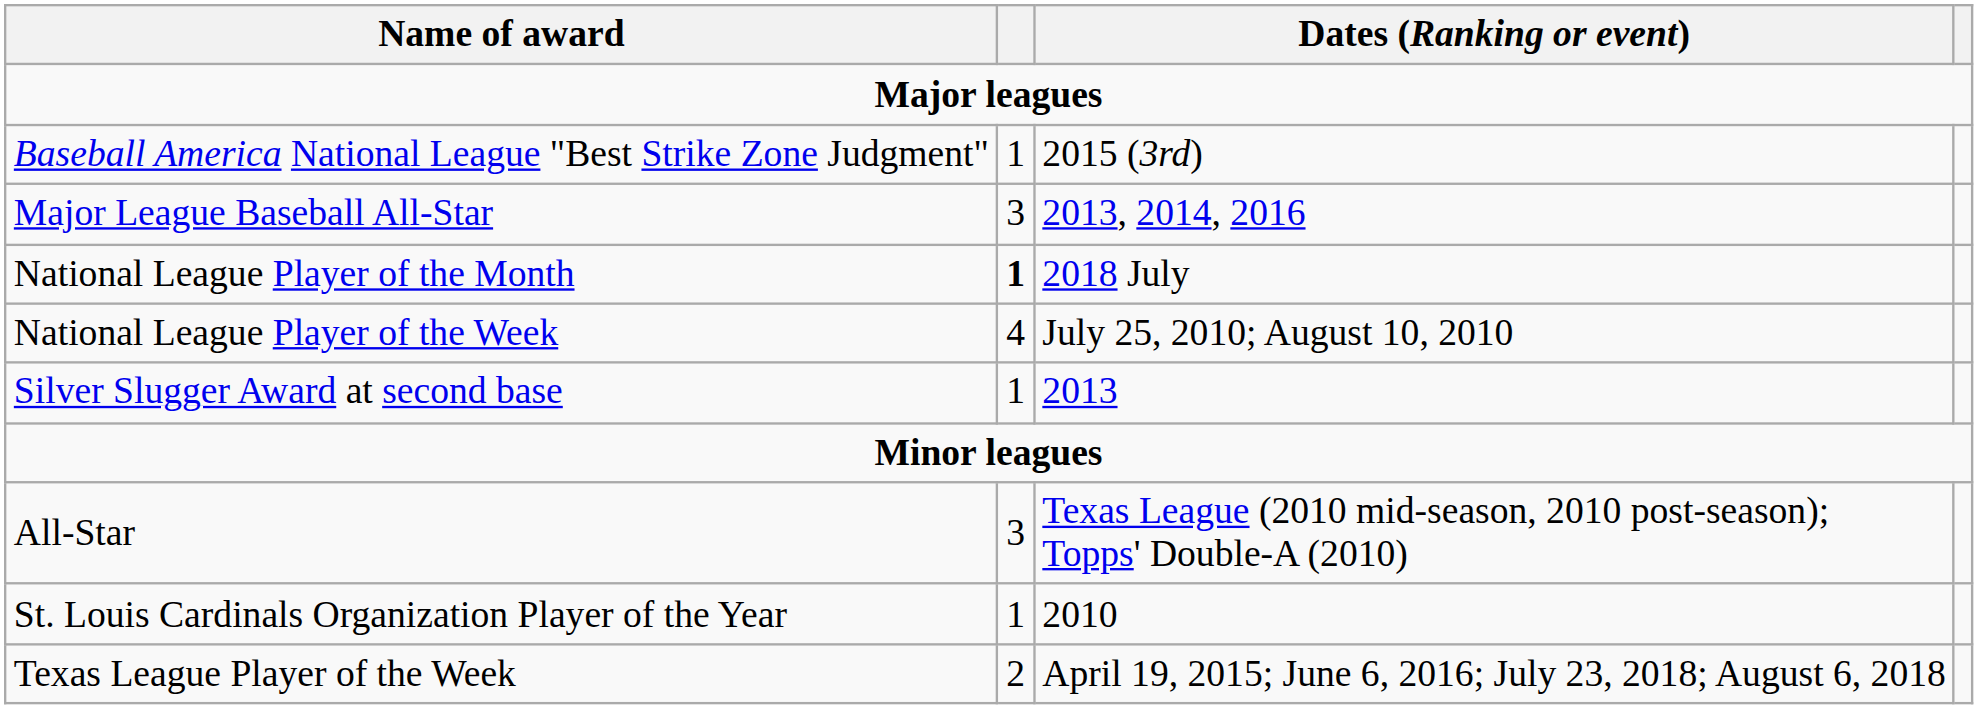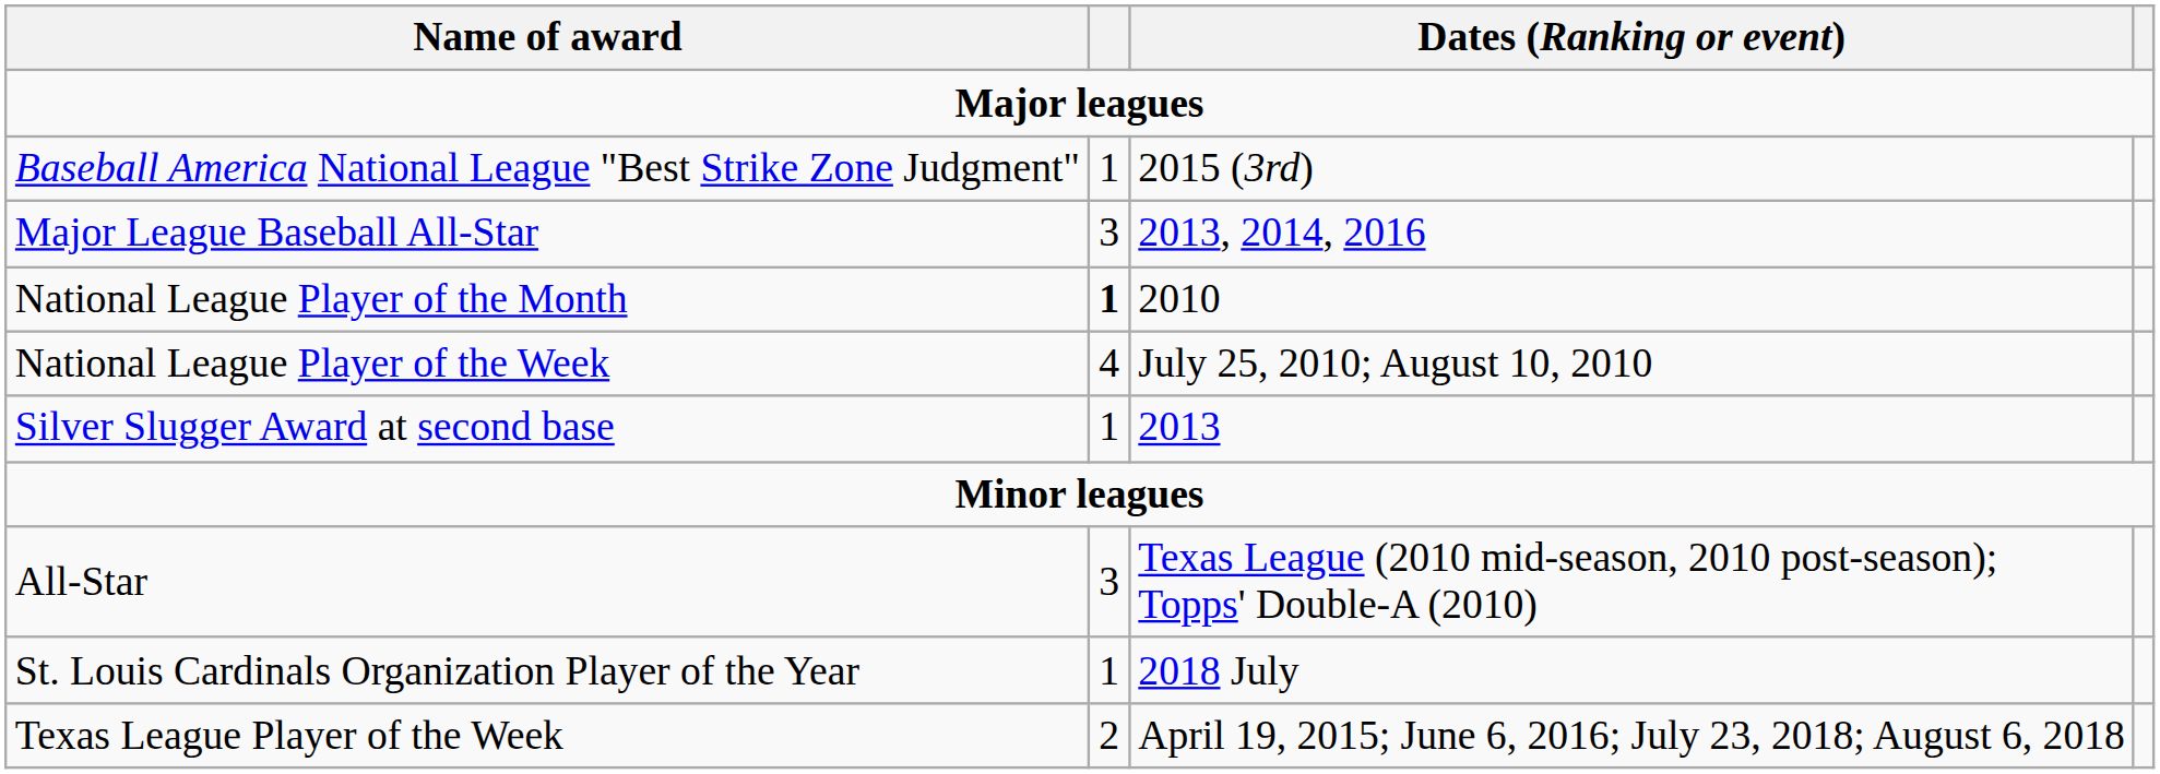 <table class="wikitable">
 <tr>
 <th>Name of award</th>
 <th></th>
 <th>Dates (<em>Ranking or event</em>)</th>
 <th></th>
 </tr>
 <tr>
 <td colspan="4" style="text-align: center;"><strong>Major leagues</strong></td>
 </tr>
 <tr>
 <td><em><a href='#'>Baseball America</a></em> <a href='#'>National League</a> "Best <a href='#'>Strike Zone</a> Judgment"</td>
 <td style="text-align:center;">1</td>
 <td>2015 (<em>3rd</em>)</td>
 <td></td>
 </tr>
 <tr>
 <td><a href='#'>Major League Baseball All-Star</a></td>
 <td style="text-align:center;">3</td>
 <td><a href='#'>2013</a>, <a href='#'>2014</a>, <a href='#'>2016</a></td>
 <td></td>
 </tr>
 <tr>
 <td>National League <a href='#'>Player of the Month</a></td>
 <td style="text-align:center;"><strong>1</strong></td>
-<td><a href='#'>2018</a> July</td>
+<td>2010</td>
 <td></td>
 </tr>
 <tr>
 <td>National League <a href='#'>Player of the Week</a></td>
 <td style="text-align:center;">4</td>
 <td>July 25, 2010; August 10, 2010</td>
 <td></td>
 </tr>
 <tr>
 <td><a href='#'>Silver Slugger Award</a> at <a href='#'>second base</a></td>
 <td style="text-align:center;">1</td>
 <td><a href='#'>2013</a></td>
 <td></td>
 </tr>
 <tr>
 <td colspan="4" style="text-align: center;"><strong>Minor leagues</strong></td>
 </tr>
 <tr>
 <td>All-Star</td>
 <td style="text-align:center;">3</td>
 <td><a href='#'>Texas League</a> (2010 mid-season, 2010 post-season);<br> <a href='#'>Topps</a>' Double-A (2010)</td>
 <td></td>
 </tr>
 <tr>
 <td>St. Louis Cardinals Organization Player of the Year</td>
 <td style="text-align:center;">1</td>
-<td>2010</td>
+<td><a href='#'>2018</a> July</td>
 <td></td>
 </tr>
 <tr>
 <td>Texas League Player of the Week</td>
 <td style="text-align:center;">2</td>
 <td>April 19, 2015; June 6, 2016; July 23, 2018; August 6, 2018</td>
 <td></td>
 </tr>
 </table>
